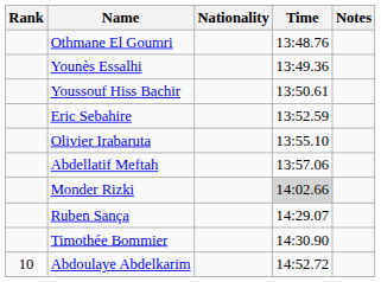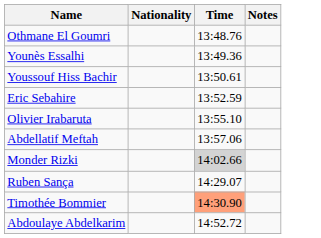 <table class="wikitable sortable" style="text-align:center;font-size:95%">
 <tr>
-<th>Rank</th>
 <th>Name</th>
 <th>Nationality</th>
 <th>Time</th>
 <th>Notes</th>
 </tr>
 <tr>
-<td></td>
 <td align=left><a href='#'>Othmane El Goumri</a></td>
 <td align=left></td>
 <td>13:48.76</td>
 <td></td>
 </tr>
 <tr>
-<td></td>
 <td align=left><a href='#'>Younès Essalhi</a></td>
 <td align=left></td>
 <td>13:49.36</td>
 <td></td>
 </tr>
 <tr>
-<td></td>
 <td align=left><a href='#'>Youssouf Hiss Bachir</a></td>
 <td align=left></td>
 <td>13:50.61</td>
 <td></td>
 </tr>
 <tr>
-<td></td>
 <td align=left><a href='#'>Eric Sebahire</a></td>
 <td align=left></td>
 <td>13:52.59</td>
 <td></td>
 </tr>
 <tr>
-<td></td>
 <td align=left><a href='#'>Olivier Irabaruta</a></td>
 <td align=left></td>
 <td>13:55.10</td>
 <td></td>
 </tr>
 <tr>
-<td></td>
 <td align=left><a href='#'>Abdellatif Meftah</a></td>
 <td align=left></td>
 <td>13:57.06</td>
 <td></td>
 </tr>
 <tr>
-<td></td>
 <td align=left><a href='#'>Monder Rizki</a></td>
 <td align=left></td>
 <td style="background: lightgrey;">14:02.66</td>
 <td></td>
 </tr>
 <tr>
-<td></td>
 <td align=left><a href='#'>Ruben Sança</a></td>
 <td align=left></td>
 <td>14:29.07</td>
 <td></td>
 </tr>
 <tr>
-<td></td>
 <td align=left><a href='#'>Timothée Bommier</a></td>
 <td align=left></td>
-<td>14:30.90</td>
+<td style="background: lightsalmon;">14:30.90</td>
 <td></td>
 </tr>
 <tr>
-<td>10</td>
 <td align=left><a href='#'>Abdoulaye Abdelkarim</a></td>
 <td align=left></td>
 <td>14:52.72</td>
 <td></td>
 </tr>
 </table>
